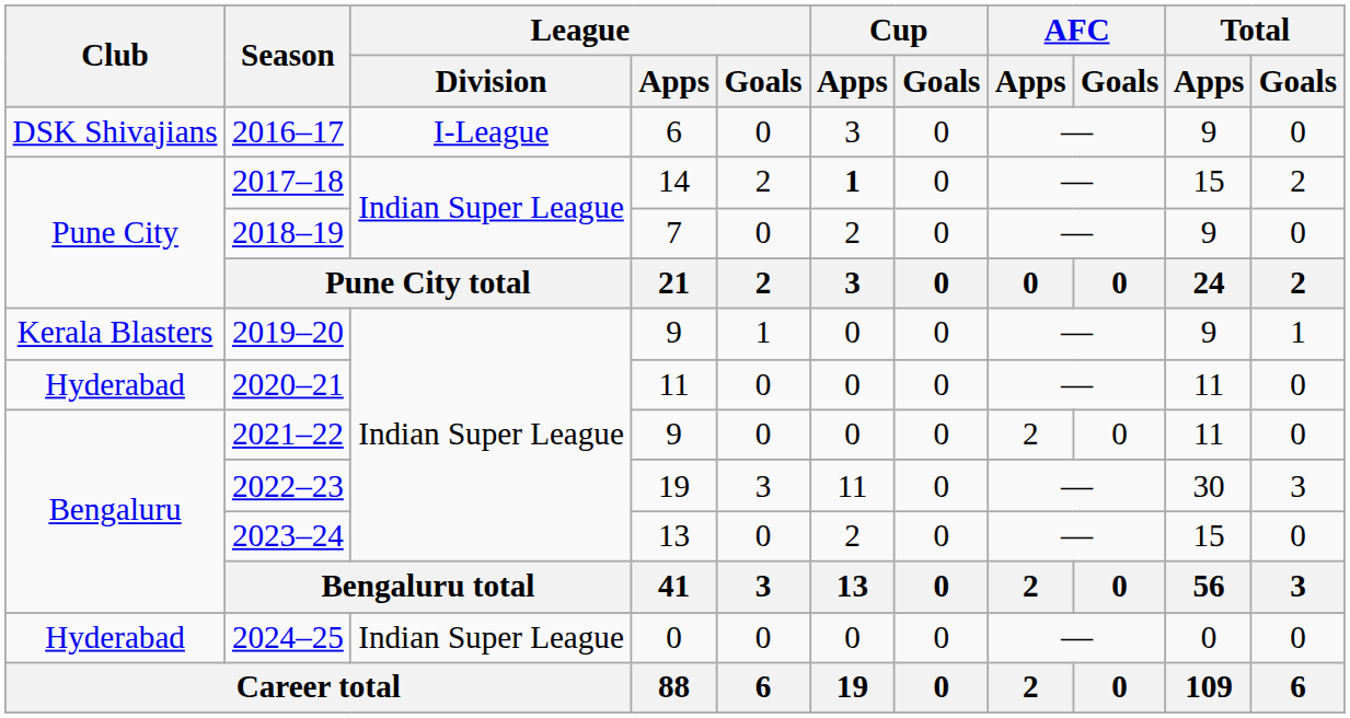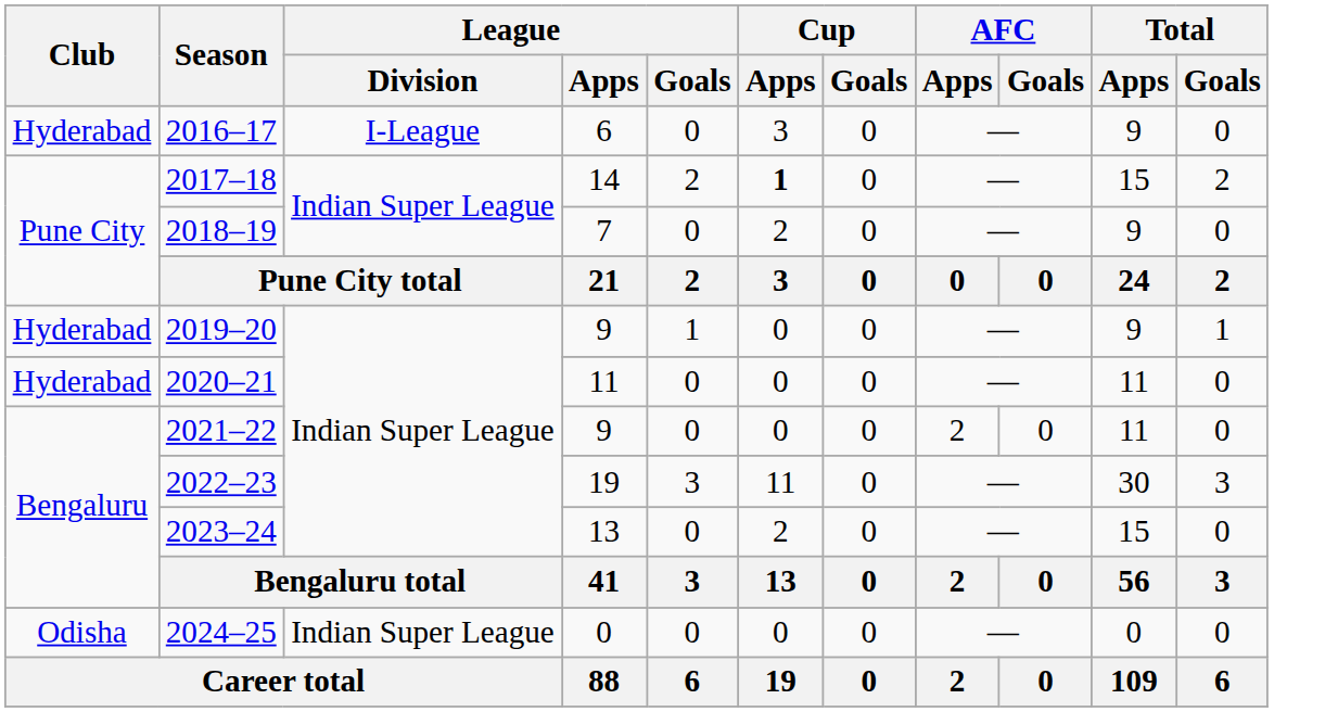 <table class="wikitable" style="text-align: center;">
 <tr>
 <th rowspan="2">Club</th>
 <th rowspan="2">Season</th>
 <th colspan="3">League</th>
 <th colspan="2">Cup</th>
 <th colspan="2"><a href='#'>AFC</a></th>
 <th colspan="2">Total</th>
 </tr>
 <tr>
 <th>Division</th>
 <th>Apps</th>
 <th>Goals</th>
 <th>Apps</th>
 <th>Goals</th>
 <th>Apps</th>
 <th>Goals</th>
 <th>Apps</th>
 <th>Goals</th>
 </tr>
 <tr>
-<td rowspan="1"><a href='#'>DSK Shivajians</a></td>
+<td rowspan="1"><a href='#'>Hyderabad</a></td>
 <td><a href='#'>2016–17</a></td>
 <td rowspan="1"><a href='#'>I-League</a></td>
 <td>6</td>
 <td>0</td>
 <td>3</td>
 <td>0</td>
 <td colspan="2">—</td>
 <td>9</td>
 <td>0</td>
 </tr>
 <tr>
 <td rowspan="3"><a href='#'>Pune City</a></td>
 <td><a href='#'>2017–18</a></td>
 <td rowspan="2"><a href='#'>Indian Super League</a></td>
 <td>14</td>
 <td>2</td>
 <td><strong>1</strong></td>
 <td>0</td>
 <td colspan="2">—</td>
 <td>15</td>
 <td>2</td>
 </tr>
 <tr>
 <td><a href='#'>2018–19</a></td>
 <td>7</td>
 <td>0</td>
 <td>2</td>
 <td>0</td>
 <td colspan="2">—</td>
 <td>9</td>
 <td>0</td>
 </tr>
 <tr>
 <th colspan="2">Pune City total</th>
 <th>21</th>
 <th>2</th>
 <th>3</th>
 <th>0</th>
 <th>0</th>
 <th>0</th>
 <th>24</th>
 <th>2</th>
 </tr>
 <tr>
-<td rowspan="1"><a href='#'>Kerala Blasters</a></td>
+<td rowspan="1"><a href='#'>Hyderabad</a></td>
 <td><a href='#'>2019–20</a></td>
 <td rowspan="5">Indian Super League</td>
 <td>9</td>
 <td>1</td>
 <td>0</td>
 <td>0</td>
 <td colspan="2">—</td>
 <td>9</td>
 <td>1</td>
 </tr>
 <tr>
 <td rowspan="1"><a href='#'>Hyderabad</a></td>
 <td><a href='#'>2020–21</a></td>
 <td>11</td>
 <td>0</td>
 <td>0</td>
 <td>0</td>
 <td colspan="2">—</td>
 <td>11</td>
 <td>0</td>
 </tr>
 <tr>
 <td rowspan="4"><a href='#'>Bengaluru</a></td>
 <td><a href='#'>2021–22</a></td>
 <td>9</td>
 <td>0</td>
 <td>0</td>
 <td>0</td>
 <td>2</td>
 <td>0</td>
 <td>11</td>
 <td>0</td>
 </tr>
 <tr>
 <td><a href='#'>2022–23</a></td>
 <td>19</td>
 <td>3</td>
 <td>11</td>
 <td>0</td>
 <td colspan="2">—</td>
 <td>30</td>
 <td>3</td>
 </tr>
 <tr>
 <td><a href='#'>2023–24</a></td>
 <td>13</td>
 <td>0</td>
 <td>2</td>
 <td>0</td>
 <td colspan="2">—</td>
 <td>15</td>
 <td>0</td>
 </tr>
 <tr>
 <th colspan="2">Bengaluru total</th>
 <th>41</th>
 <th>3</th>
 <th>13</th>
 <th>0</th>
 <th>2</th>
 <th>0</th>
 <th>56</th>
 <th>3</th>
 </tr>
 <tr>
-<td rowspan="1"><a href='#'>Hyderabad</a></td>
+<td rowspan="1"><a href='#'>Odisha</a></td>
 <td><a href='#'>2024–25</a></td>
 <td rowspan="1">Indian Super League</td>
 <td>0</td>
 <td>0</td>
 <td>0</td>
 <td>0</td>
 <td colspan="2">—</td>
 <td>0</td>
 <td>0</td>
 </tr>
 <tr>
 <th colspan="3">Career total</th>
 <th>88</th>
 <th>6</th>
 <th>19</th>
 <th>0</th>
 <th>2</th>
 <th>0</th>
 <th>109</th>
 <th>6</th>
 </tr>
 </table>
